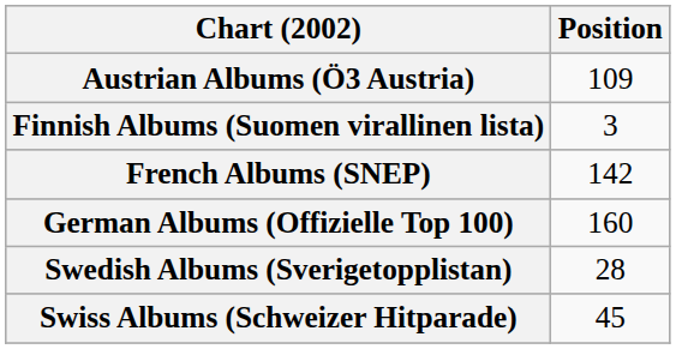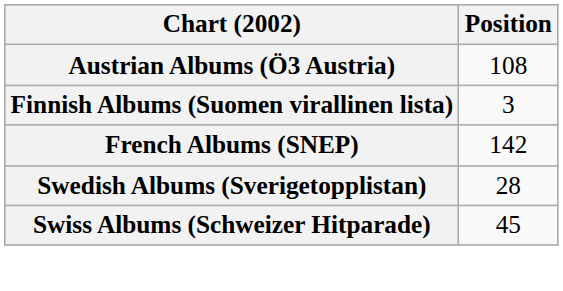 <table class="wikitable sortable plainrowheaders" style="text-align:center">
 <tr>
 <th scope="col">Chart (2002)</th>
 <th scope="col">Position</th>
 </tr>
 <tr>
 <th scope="row">Austrian Albums (Ö3 Austria)</th>
-<td>109</td>
+<td>108</td>
 </tr>
 <tr>
 <th scope="row">Finnish Albums (Suomen virallinen lista)</th>
 <td>3</td>
 </tr>
 <tr>
 <th scope="row">French Albums (SNEP)</th>
 <td>142</td>
 </tr>
 <tr>
-<th scope="row">German Albums (Offizielle Top 100)</th>
-<td>160</td>
-</tr>
-<tr>
 <th scope="row">Swedish Albums (Sverigetopplistan)</th>
 <td>28</td>
 </tr>
 <tr>
 <th scope="row">Swiss Albums (Schweizer Hitparade)</th>
 <td>45</td>
 </tr>
 </table>
